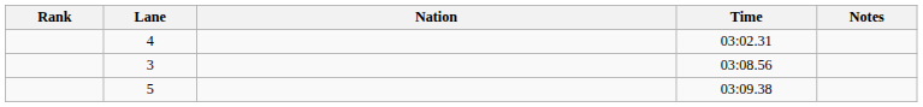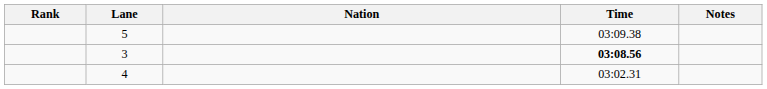 <table class="wikitable sortable" width=75% style="text-align:center; font-size:95%">
 <tr>
 <th width=15>Rank</th>
 <th width=15>Lane</th>
 <th width=200>Nation</th>
 <th width=15>Time</th>
 <th width=15>Notes</th>
 </tr>
 <tr>
 <td></td>
-<td>4</td>
+<td>5</td>
 <td align=left></td>
-<td>03:02.31</td>
+<td>03:09.38</td>
 <td></td>
 </tr>
 <tr>
 <td></td>
 <td>3</td>
 <td align=left></td>
-<td>03:08.56</td>
+<td><strong>03:08.56</strong></td>
 <td></td>
 </tr>
 <tr>
 <td></td>
-<td>5</td>
+<td>4</td>
 <td align=left></td>
-<td>03:09.38</td>
+<td>03:02.31</td>
 <td></td>
 </tr>
 </table>
